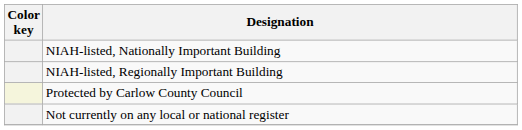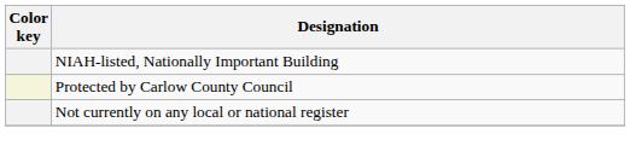 <table class="wikitable" style="width:70%">
 <tr>
 <th style="width:5%;"><strong>Color key</strong></th>
 <th style="width:95%;"><strong>Designation</strong></th>
 </tr>
 <tr>
 <th></th>
 <td>NIAH-listed, Nationally Important Building</td>
-</tr>
-<tr>
-<th></th>
-<td>NIAH-listed, Regionally Important Building</td>
 </tr>
 <tr>
 <td style="background:beige"></td>
 <td>Protected by Carlow County Council</td>
 </tr>
 <tr>
 <th></th>
 <td>Not currently on any local or national register</td>
 </tr>
 <tr>
 </tr>
 </table>
